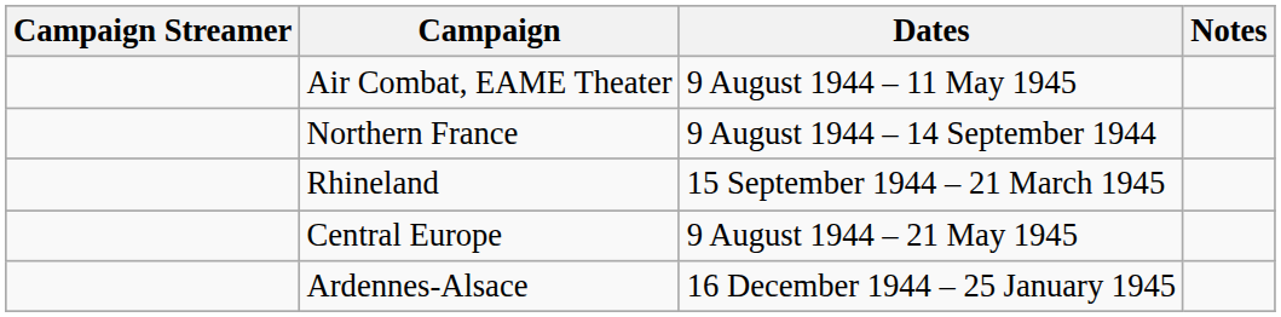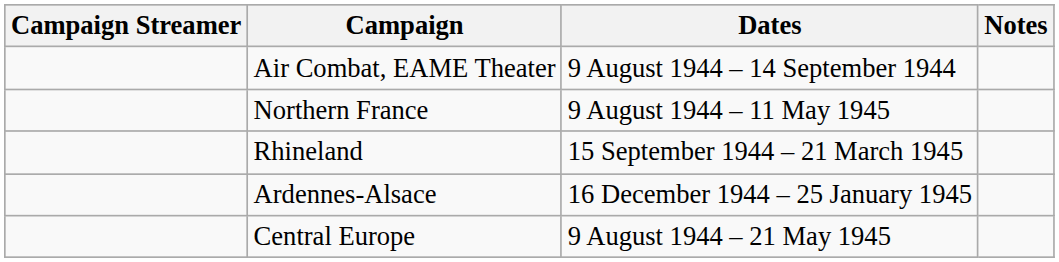 <table class="wikitable">
 <tr style="background:#efefef;">
 <th>Campaign Streamer</th>
 <th>Campaign</th>
 <th>Dates</th>
 <th>Notes</th>
 </tr>
 <tr>
 <td></td>
 <td>Air Combat, EAME Theater</td>
-<td>9 August 1944 – 11 May 1945</td>
+<td>9 August 1944 – 14 September 1944</td>
 <td></td>
 </tr>
 <tr>
 <td></td>
 <td>Northern France</td>
-<td>9 August 1944 – 14 September 1944</td>
+<td>9 August 1944 – 11 May 1945</td>
 <td></td>
 </tr>
 <tr>
 <td></td>
 <td>Rhineland</td>
 <td>15 September 1944 – 21 March 1945</td>
 <td></td>
 </tr>
 <tr>
 <td></td>
+<td>Ardennes-Alsace</td>
+<td>16 December 1944 – 25 January 1945</td>
+<td></td>
+</tr>
+<tr>
+<td></td>
 <td>Central Europe</td>
 <td>9 August 1944 – 21 May 1945</td>
 <td></td>
 </tr>
-<tr>
-<td></td>
-<td>Ardennes-Alsace</td>
-<td>16 December 1944 – 25 January 1945</td>
-<td></td>
-</tr>
 </table>
